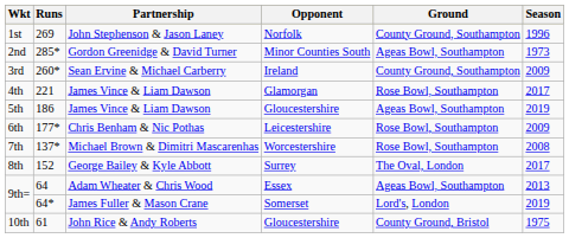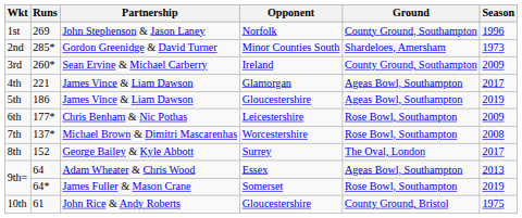 <table class="wikitable">
 <tr style="background:#bdb76b;">
 <th>Wkt</th>
 <th>Runs</th>
 <th>Partnership</th>
 <th>Opponent</th>
 <th>Ground</th>
 <th>Season</th>
 </tr>
 <tr>
 <td>1st</td>
 <td>269</td>
 <td><a href='#'>John Stephenson</a> & <a href='#'>Jason Laney</a></td>
 <td><a href='#'>Norfolk</a></td>
 <td><a href='#'>County Ground, Southampton</a></td>
 <td><a href='#'>1996</a></td>
 </tr>
 <tr>
 <td>2nd</td>
 <td>285*</td>
 <td><a href='#'>Gordon Greenidge</a> & <a href='#'>David Turner</a></td>
 <td><a href='#'>Minor Counties South</a></td>
-<td><a href='#'>Ageas Bowl, Southampton</a></td>
+<td><a href='#'>Shardeloes, Amersham</a></td>
 <td><a href='#'>1973</a></td>
 </tr>
 <tr>
 <td>3rd</td>
 <td>260*</td>
 <td><a href='#'>Sean Ervine</a> & <a href='#'>Michael Carberry</a></td>
 <td><a href='#'>Ireland</a></td>
 <td><a href='#'>County Ground, Southampton</a></td>
 <td><a href='#'>2009</a></td>
 </tr>
 <tr>
 <td>4th</td>
 <td>221</td>
 <td><a href='#'>James Vince</a> & <a href='#'>Liam Dawson</a></td>
 <td><a href='#'>Glamorgan</a></td>
-<td><a href='#'>Rose Bowl, Southampton</a></td>
+<td><a href='#'>Ageas Bowl, Southampton</a></td>
 <td><a href='#'>2017</a></td>
 </tr>
 <tr>
 <td>5th</td>
 <td>186</td>
 <td><a href='#'>James Vince</a> & <a href='#'>Liam Dawson</a></td>
 <td><a href='#'>Gloucestershire</a></td>
 <td><a href='#'>Ageas Bowl, Southampton</a></td>
 <td><a href='#'>2019</a></td>
 </tr>
 <tr>
 <td>6th</td>
 <td>177*</td>
 <td><a href='#'>Chris Benham</a> & <a href='#'>Nic Pothas</a></td>
 <td><a href='#'>Leicestershire</a></td>
 <td><a href='#'>Rose Bowl, Southampton</a></td>
 <td><a href='#'>2009</a></td>
 </tr>
 <tr>
 <td>7th</td>
 <td>137*</td>
 <td><a href='#'>Michael Brown</a> & <a href='#'>Dimitri Mascarenhas</a></td>
 <td><a href='#'>Worcestershire</a></td>
 <td><a href='#'>Rose Bowl, Southampton</a></td>
 <td><a href='#'>2008</a></td>
 </tr>
 <tr>
 <td>8th</td>
 <td>152</td>
 <td><a href='#'>George Bailey</a> & <a href='#'>Kyle Abbott</a></td>
 <td><a href='#'>Surrey</a></td>
 <td><a href='#'>The Oval, London</a></td>
 <td><a href='#'>2017</a></td>
 </tr>
 <tr>
 <td rowspan="2">9th=</td>
 <td>64</td>
 <td><a href='#'>Adam Wheater</a> & <a href='#'>Chris Wood</a></td>
 <td><a href='#'>Essex</a></td>
 <td><a href='#'>Ageas Bowl, Southampton</a></td>
 <td><a href='#'>2013</a></td>
 </tr>
 <tr>
 <td>64*</td>
 <td><a href='#'>James Fuller</a> & <a href='#'>Mason Crane</a></td>
 <td><a href='#'>Somerset</a></td>
-<td><a href='#'>Lord's</a>, <a href='#'>London</a></td>
+<td><a href='#'>Rose Bowl, Southampton</a></td>
 <td><a href='#'>2019</a></td>
 </tr>
 <tr>
 <td>10th</td>
 <td>61</td>
 <td><a href='#'>John Rice</a> & <a href='#'>Andy Roberts</a></td>
 <td><a href='#'>Gloucestershire</a></td>
 <td><a href='#'>County Ground, Bristol</a></td>
 <td><a href='#'>1975</a></td>
 </tr>
 </table>
